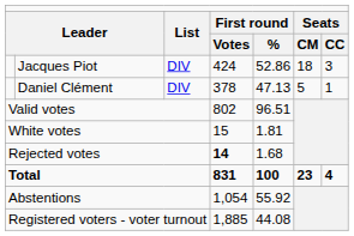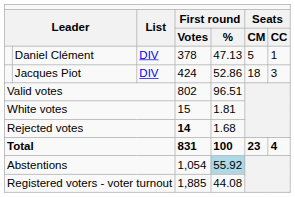 <table class="wikitable">
 <tr>
 <td colspan="7"></td>
 </tr>
 <tr>
 <th colspan="2" rowspan="2">Leader</th>
 <th rowspan="2">List</th>
 <th colspan="2">First round</th>
 <th colspan="2">Seats</th>
 </tr>
 <tr>
 <th>Votes</th>
 <th>%</th>
 <th>CM</th>
 <th>CC</th>
 </tr>
 <tr>
 <td bgcolor=></td>
+<td>Daniel Clément</td>
+<td><a href='#'>DIV</a></td>
+<td>378</td>
+<td>47.13</td>
+<td>5</td>
+<td>1</td>
+</tr>
+<tr>
+<td bgcolor=></td>
 <td>Jacques Piot</td>
 <td><a href='#'>DIV</a></td>
 <td>424</td>
 <td>52.86</td>
 <td>18</td>
 <td>3</td>
-</tr>
-<tr>
-<td bgcolor=></td>
-<td>Daniel Clément</td>
-<td><a href='#'>DIV</a></td>
-<td>378</td>
-<td>47.13</td>
-<td>5</td>
-<td>1</td>
 </tr>
 <tr>
 <td colspan="3">Valid votes</td>
 <td>802</td>
 <td>96.51</td>
 <th colspan="2" rowspan="3"></th>
 </tr>
 <tr>
 <td colspan="3">White votes</td>
 <td>15</td>
 <td>1.81</td>
 </tr>
 <tr>
 <td colspan="3">Rejected votes</td>
 <td><strong>14</strong></td>
 <td>1.68</td>
 </tr>
 <tr>
 <td colspan="3"><strong>Total</strong></td>
 <td><strong>831</strong></td>
 <td><strong>100</strong></td>
 <td><strong>23</strong></td>
 <td><strong>4</strong></td>
 </tr>
 <tr>
 <td colspan="3">Abstentions</td>
 <td>1,054</td>
-<td>55.92</td>
+<td style="background: lightblue;">55.92</td>
 <th colspan="2" rowspan="2"></th>
 </tr>
 <tr>
 <td colspan="3">Registered voters - voter turnout</td>
 <td>1,885</td>
 <td>44.08</td>
 </tr>
 </table>
